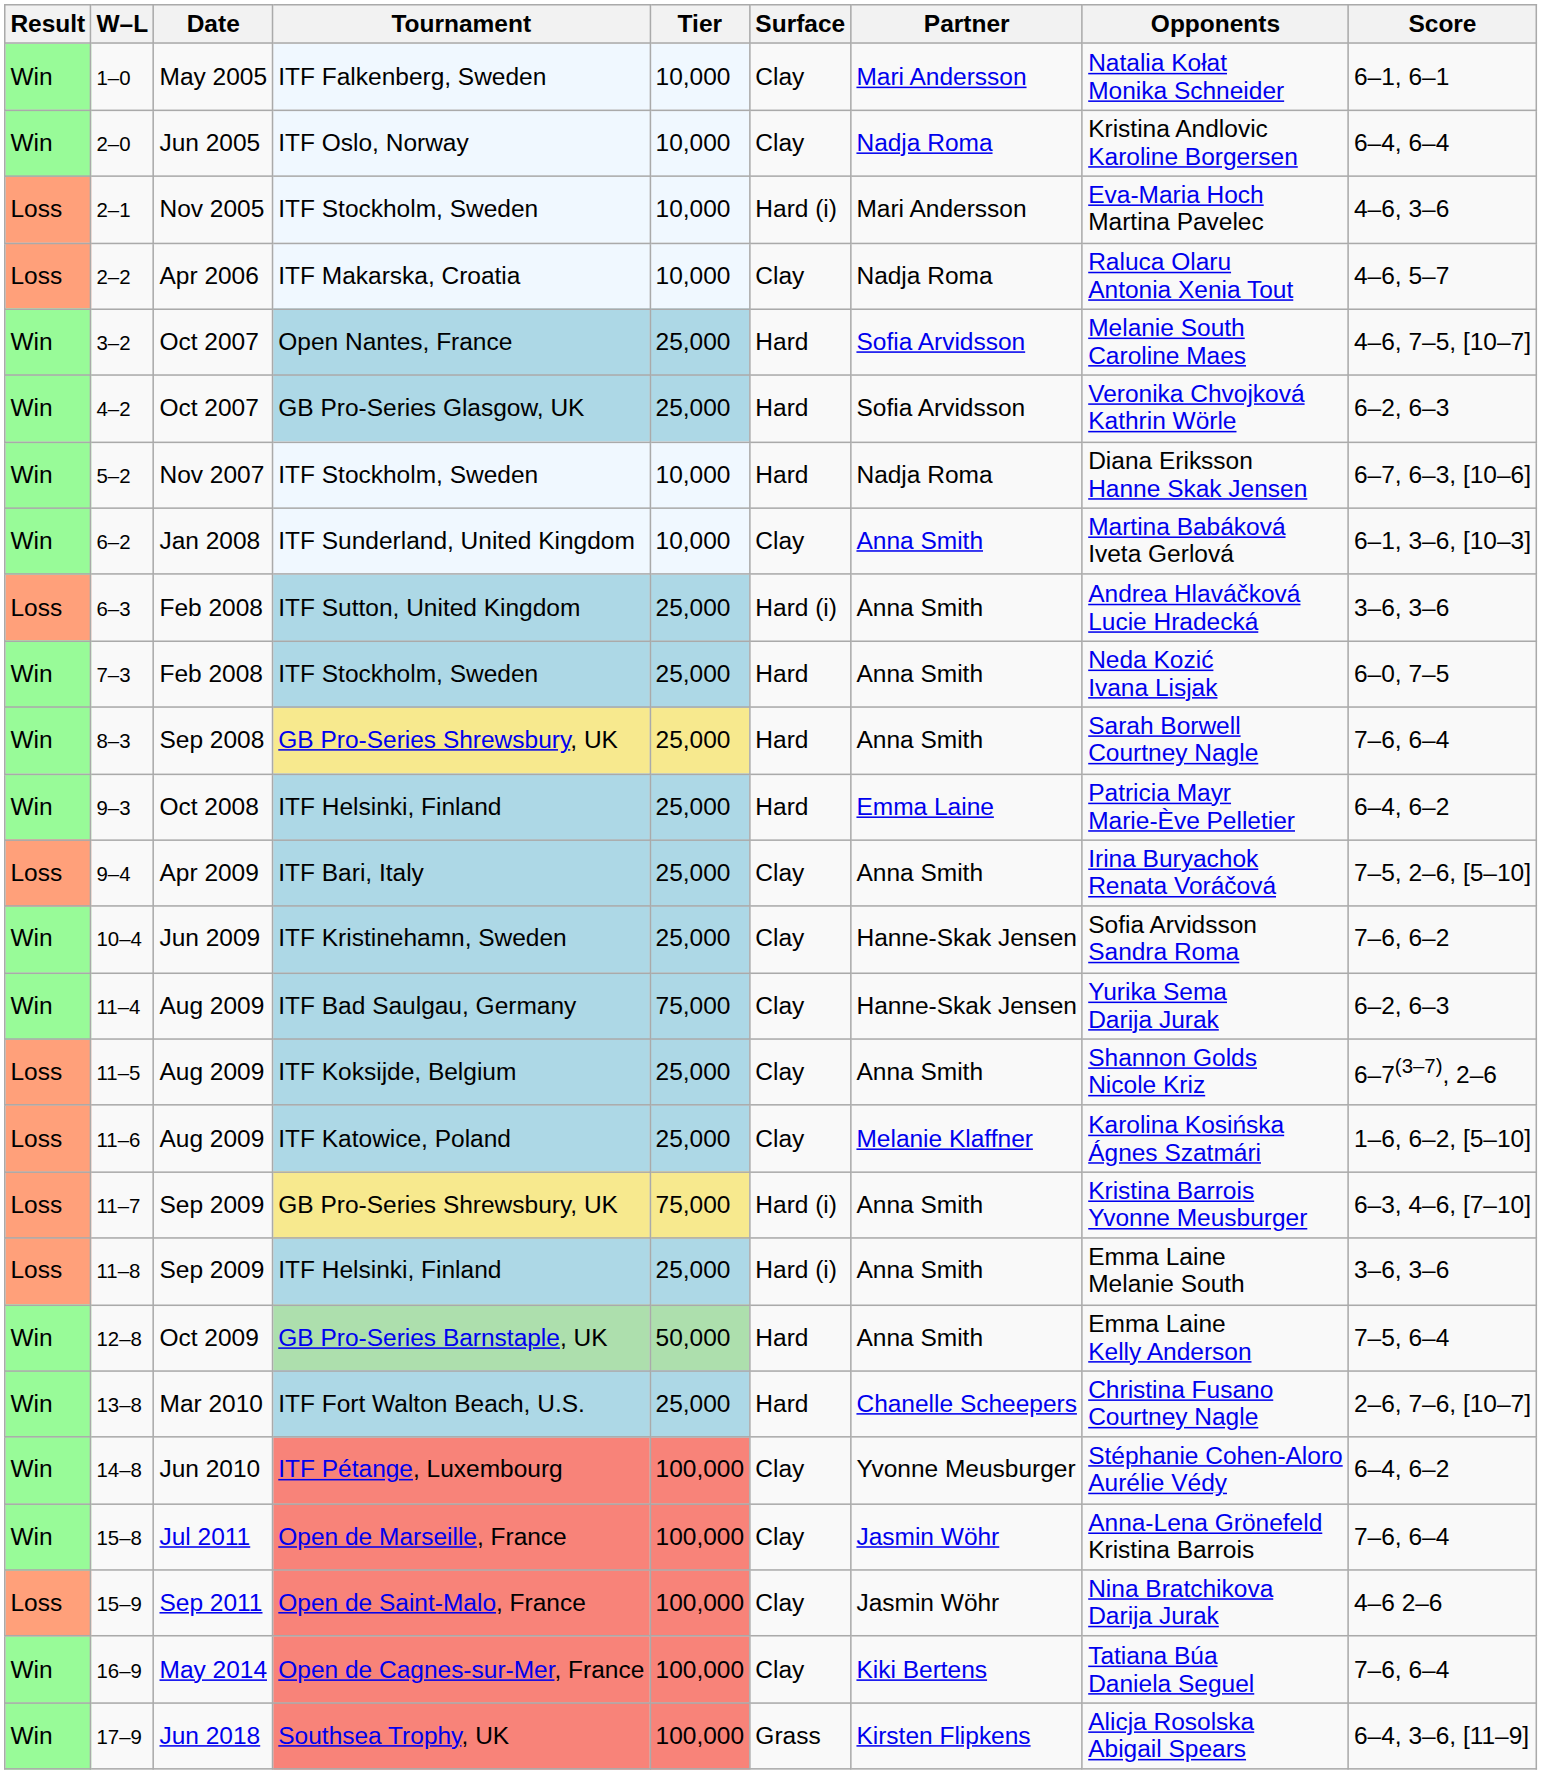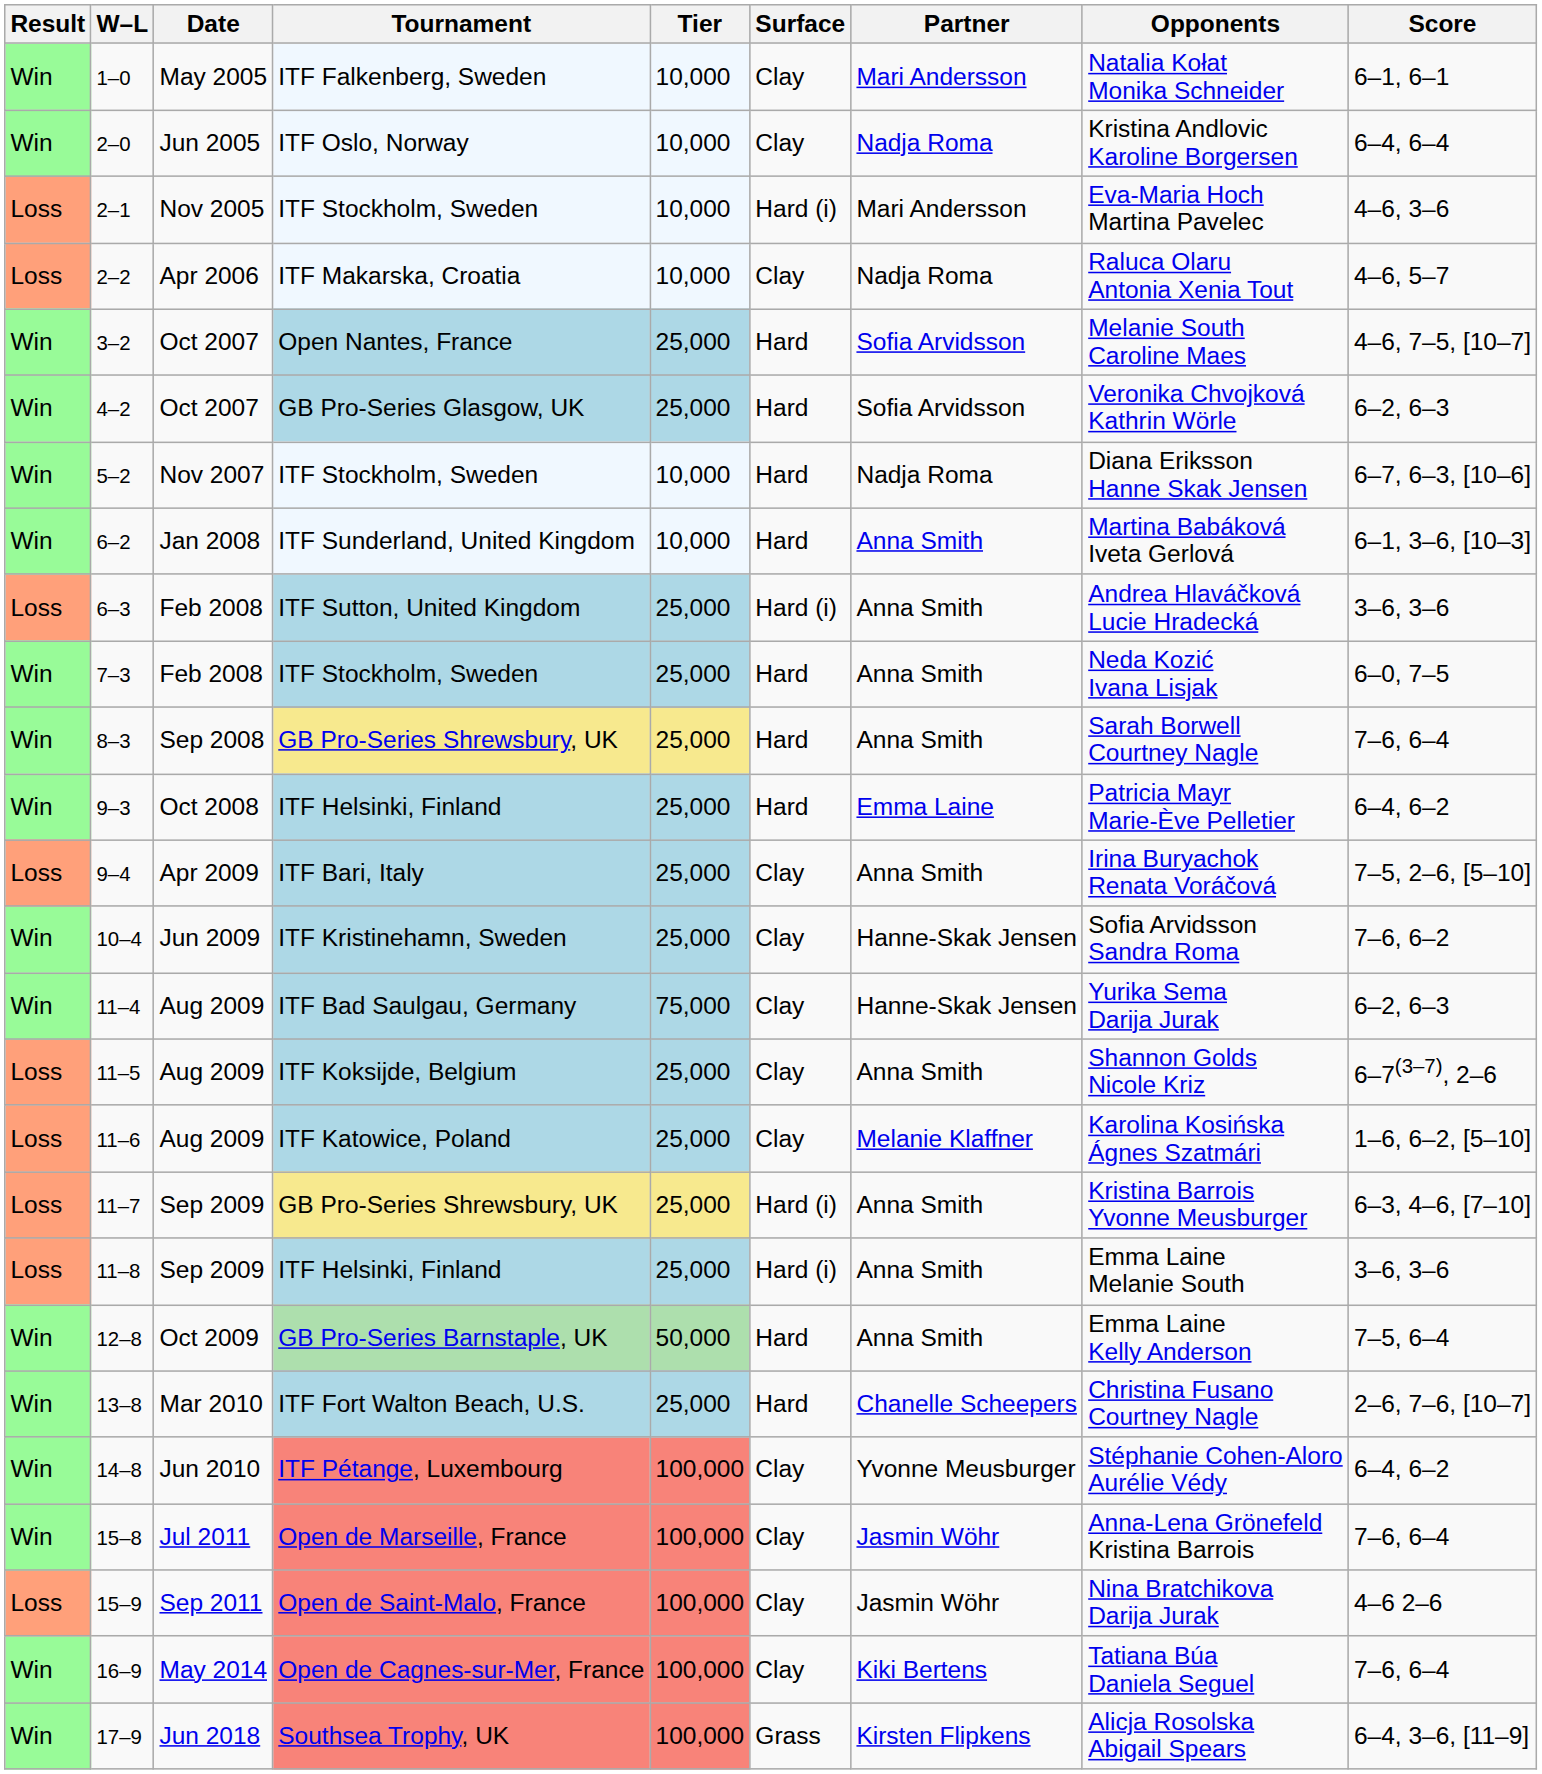 <table class="sortable wikitable">
 <tr>
 <th>Result</th>
 <th class=unsortable>W–L</th>
 <th>Date</th>
 <th>Tournament</th>
 <th>Tier</th>
 <th>Surface</th>
 <th>Partner</th>
 <th>Opponents</th>
 <th class=unsortable>Score</th>
 </tr>
 <tr>
 <td bgcolor=98FB98>Win</td>
 <td><small>1–0</small></td>
 <td>May 2005</td>
 <td bgcolor=F0F8FF>ITF Falkenberg, Sweden</td>
 <td bgcolor=F0F8FF>10,000</td>
 <td>Clay</td>
 <td> <a href='#'>Mari Andersson</a></td>
 <td> <a href='#'>Natalia Kołat</a> <br>  <a href='#'>Monika Schneider</a></td>
 <td>6–1, 6–1</td>
 </tr>
 <tr>
 <td bgcolor=98FB98>Win</td>
 <td><small>2–0</small></td>
 <td>Jun 2005</td>
 <td bgcolor=F0F8FF>ITF Oslo, Norway</td>
 <td bgcolor=F0F8FF>10,000</td>
 <td>Clay</td>
 <td> <a href='#'>Nadja Roma</a></td>
 <td> Kristina Andlovic <br>  <a href='#'>Karoline Borgersen</a></td>
 <td>6–4, 6–4</td>
 </tr>
 <tr>
 <td bgcolor=FFA07A>Loss</td>
 <td><small>2–1</small></td>
 <td>Nov 2005</td>
 <td bgcolor=F0F8FF>ITF Stockholm, Sweden</td>
 <td bgcolor=F0F8FF>10,000</td>
 <td>Hard (i)</td>
 <td> Mari Andersson</td>
 <td> <a href='#'>Eva-Maria Hoch</a> <br>  Martina Pavelec</td>
 <td>4–6, 3–6</td>
 </tr>
 <tr>
 <td bgcolor=FFA07A>Loss</td>
 <td><small>2–2</small></td>
 <td>Apr 2006</td>
 <td bgcolor=F0F8FF>ITF Makarska, Croatia</td>
 <td bgcolor=F0F8FF>10,000</td>
 <td>Clay</td>
 <td> Nadja Roma</td>
 <td> <a href='#'>Raluca Olaru</a> <br>  <a href='#'>Antonia Xenia Tout</a></td>
 <td>4–6, 5–7</td>
 </tr>
 <tr>
 <td bgcolor=98FB98>Win</td>
 <td><small>3–2</small></td>
 <td>Oct 2007</td>
 <td bgcolor=lightblue>Open Nantes, France</td>
 <td bgcolor=lightblue>25,000</td>
 <td>Hard</td>
 <td> <a href='#'>Sofia Arvidsson</a></td>
 <td> <a href='#'>Melanie South</a> <br>  <a href='#'>Caroline Maes</a></td>
 <td>4–6, 7–5, [10–7]</td>
 </tr>
 <tr>
 <td bgcolor=98FB98>Win</td>
 <td><small>4–2</small></td>
 <td>Oct 2007</td>
 <td bgcolor=lightblue>GB Pro-Series Glasgow, UK</td>
 <td bgcolor=lightblue>25,000</td>
 <td>Hard</td>
 <td> Sofia Arvidsson</td>
 <td> <a href='#'>Veronika Chvojková</a> <br>  <a href='#'>Kathrin Wörle</a></td>
 <td>6–2, 6–3</td>
 </tr>
 <tr>
 <td bgcolor=98FB98>Win</td>
 <td><small>5–2</small></td>
 <td>Nov 2007</td>
 <td bgcolor=F0F8FF>ITF Stockholm, Sweden</td>
 <td bgcolor=F0F8FF>10,000</td>
 <td>Hard</td>
 <td> Nadja Roma</td>
 <td> Diana Eriksson <br>  <a href='#'>Hanne Skak Jensen</a></td>
 <td>6–7, 6–3, [10–6]</td>
 </tr>
 <tr>
 <td bgcolor=98FB98>Win</td>
 <td><small>6–2</small></td>
 <td>Jan 2008</td>
 <td bgcolor=F0F8FF>ITF Sunderland, United Kingdom</td>
 <td bgcolor=F0F8FF>10,000</td>
-<td>Clay</td>
+<td>Hard</td>
 <td> <a href='#'>Anna Smith</a></td>
 <td> <a href='#'>Martina Babáková</a> <br>  Iveta Gerlová</td>
 <td>6–1, 3–6, [10–3]</td>
 </tr>
 <tr>
 <td bgcolor=FFA07A>Loss</td>
 <td><small>6–3</small></td>
 <td>Feb 2008</td>
 <td bgcolor=lightblue>ITF Sutton, United Kingdom</td>
 <td bgcolor=lightblue>25,000</td>
 <td>Hard (i)</td>
 <td> Anna Smith</td>
 <td> <a href='#'>Andrea Hlaváčková</a> <br>  <a href='#'>Lucie Hradecká</a></td>
 <td>3–6, 3–6</td>
 </tr>
 <tr>
 <td bgcolor=98FB98>Win</td>
 <td><small>7–3</small></td>
 <td>Feb 2008</td>
 <td bgcolor=lightblue>ITF Stockholm, Sweden</td>
 <td bgcolor=lightblue>25,000</td>
 <td>Hard</td>
 <td> Anna Smith</td>
 <td> <a href='#'>Neda Kozić</a> <br>  <a href='#'>Ivana Lisjak</a></td>
 <td>6–0, 7–5</td>
 </tr>
 <tr>
 <td bgcolor=98FB98>Win</td>
 <td><small>8–3</small></td>
 <td>Sep 2008</td>
 <td bgcolor=F7E98E><a href='#'>GB Pro-Series Shrewsbury</a>, UK</td>
 <td bgcolor=F7E98E>25,000</td>
 <td>Hard</td>
 <td> Anna Smith</td>
 <td> <a href='#'>Sarah Borwell</a> <br>  <a href='#'>Courtney Nagle</a></td>
 <td>7–6, 6–4</td>
 </tr>
 <tr>
 <td bgcolor=98FB98>Win</td>
 <td><small>9–3</small></td>
 <td>Oct 2008</td>
 <td bgcolor=lightblue>ITF Helsinki, Finland</td>
 <td bgcolor=lightblue>25,000</td>
 <td>Hard</td>
 <td> <a href='#'>Emma Laine</a></td>
 <td> <a href='#'>Patricia Mayr</a> <br>  <a href='#'>Marie-Ève Pelletier</a></td>
 <td>6–4, 6–2</td>
 </tr>
 <tr>
 <td bgcolor=FFA07A>Loss</td>
 <td><small>9–4</small></td>
 <td>Apr 2009</td>
 <td bgcolor=lightblue>ITF Bari, Italy</td>
 <td bgcolor=lightblue>25,000</td>
 <td>Clay</td>
 <td> Anna Smith</td>
 <td> <a href='#'>Irina Buryachok</a> <br>  <a href='#'>Renata Voráčová</a></td>
 <td>7–5, 2–6, [5–10]</td>
 </tr>
 <tr>
 <td bgcolor=98FB98>Win</td>
 <td><small>10–4</small></td>
 <td>Jun 2009</td>
 <td bgcolor=lightblue>ITF Kristinehamn, Sweden</td>
 <td bgcolor=lightblue>25,000</td>
 <td>Clay</td>
 <td> Hanne-Skak Jensen</td>
 <td> Sofia Arvidsson <br>  <a href='#'>Sandra Roma</a></td>
 <td>7–6, 6–2</td>
 </tr>
 <tr>
 <td bgcolor=98FB98>Win</td>
 <td><small>11–4</small></td>
 <td>Aug 2009</td>
 <td bgcolor=lightblue>ITF Bad Saulgau, Germany</td>
 <td bgcolor=lightblue>75,000</td>
 <td>Clay</td>
 <td> Hanne-Skak Jensen</td>
 <td> <a href='#'>Yurika Sema</a> <br>  <a href='#'>Darija Jurak</a></td>
 <td>6–2, 6–3</td>
 </tr>
 <tr>
 <td bgcolor=FFA07A>Loss</td>
 <td><small>11–5</small></td>
 <td>Aug 2009</td>
 <td bgcolor=lightblue>ITF Koksijde, Belgium</td>
 <td bgcolor=lightblue>25,000</td>
 <td>Clay</td>
 <td> Anna Smith</td>
 <td> <a href='#'>Shannon Golds</a> <br>  <a href='#'>Nicole Kriz</a></td>
 <td>6–7<sup>(3–7)</sup>, 2–6</td>
 </tr>
 <tr>
 <td bgcolor=FFA07A>Loss</td>
 <td><small>11–6</small></td>
 <td>Aug 2009</td>
 <td bgcolor=lightblue>ITF Katowice, Poland</td>
 <td bgcolor=lightblue>25,000</td>
 <td>Clay</td>
 <td> <a href='#'>Melanie Klaffner</a></td>
 <td> <a href='#'>Karolina Kosińska</a> <br>  <a href='#'>Ágnes Szatmári</a></td>
 <td>1–6, 6–2, [5–10]</td>
 </tr>
 <tr>
 <td bgcolor=FFA07A>Loss</td>
 <td><small>11–7</small></td>
 <td>Sep 2009</td>
 <td bgcolor=F7E98E>GB Pro-Series Shrewsbury, UK</td>
-<td bgcolor=F7E98E>75,000</td>
+<td bgcolor=F7E98E>25,000</td>
 <td>Hard (i)</td>
 <td> Anna Smith</td>
 <td> <a href='#'>Kristina Barrois</a> <br>  <a href='#'>Yvonne Meusburger</a></td>
 <td>6–3, 4–6, [7–10]</td>
 </tr>
 <tr>
 <td bgcolor=FFA07A>Loss</td>
 <td><small>11–8</small></td>
 <td>Sep 2009</td>
 <td bgcolor=lightblue>ITF Helsinki, Finland</td>
 <td bgcolor=lightblue>25,000</td>
 <td>Hard (i)</td>
 <td> Anna Smith</td>
 <td> Emma Laine <br>  Melanie South</td>
 <td>3–6, 3–6</td>
 </tr>
 <tr>
 <td bgcolor=98FB98>Win</td>
 <td><small>12–8</small></td>
 <td>Oct 2009</td>
 <td bgcolor=ADDFAD><a href='#'>GB Pro-Series Barnstaple</a>, UK</td>
 <td bgcolor=ADDFAD>50,000</td>
 <td>Hard</td>
 <td> Anna Smith</td>
 <td> Emma Laine <br>  <a href='#'>Kelly Anderson</a></td>
 <td>7–5, 6–4</td>
 </tr>
 <tr>
 <td bgcolor=98FB98>Win</td>
 <td><small>13–8</small></td>
 <td>Mar 2010</td>
 <td bgcolor=lightblue>ITF Fort Walton Beach, U.S.</td>
 <td bgcolor=lightblue>25,000</td>
 <td>Hard</td>
 <td> <a href='#'>Chanelle Scheepers</a></td>
 <td> <a href='#'>Christina Fusano</a> <br>  <a href='#'>Courtney Nagle</a></td>
 <td>2–6, 7–6, [10–7]</td>
 </tr>
 <tr>
 <td bgcolor=98FB98>Win</td>
 <td><small>14–8</small></td>
 <td>Jun 2010</td>
 <td bgcolor=F88379><a href='#'>ITF Pétange</a>, Luxembourg</td>
 <td bgcolor=F88379>100,000</td>
 <td>Clay</td>
 <td> Yvonne Meusburger</td>
 <td> <a href='#'>Stéphanie Cohen-Aloro</a> <br>  <a href='#'>Aurélie Védy</a></td>
 <td>6–4, 6–2</td>
 </tr>
 <tr>
 <td bgcolor=98FB98>Win</td>
 <td><small>15–8</small></td>
 <td><a href='#'>Jul 2011</a></td>
 <td bgcolor=F88379><a href='#'>Open de Marseille</a>, France</td>
 <td bgcolor=F88379>100,000</td>
 <td>Clay</td>
 <td> <a href='#'>Jasmin Wöhr</a></td>
 <td> <a href='#'>Anna-Lena Grönefeld</a> <br>  Kristina Barrois</td>
 <td>7–6, 6–4</td>
 </tr>
 <tr>
 <td bgcolor=FFA07A>Loss</td>
 <td><small>15–9</small></td>
 <td><a href='#'>Sep 2011</a></td>
 <td bgcolor=F88379><a href='#'>Open de Saint-Malo</a>, France</td>
 <td bgcolor=F88379>100,000</td>
 <td>Clay</td>
 <td> Jasmin Wöhr</td>
 <td> <a href='#'>Nina Bratchikova</a> <br>  <a href='#'>Darija Jurak</a></td>
 <td>4–6 2–6</td>
 </tr>
 <tr>
 <td bgcolor=98FB98>Win</td>
 <td><small>16–9</small></td>
 <td><a href='#'>May 2014</a></td>
 <td bgcolor=F88379><a href='#'>Open de Cagnes-sur-Mer</a>, France</td>
 <td bgcolor=F88379>100,000</td>
 <td>Clay</td>
 <td> <a href='#'>Kiki Bertens</a></td>
 <td> <a href='#'>Tatiana Búa</a> <br>  <a href='#'>Daniela Seguel</a></td>
 <td>7–6, 6–4</td>
 </tr>
 <tr>
 <td bgcolor=98FB98>Win</td>
 <td><small>17–9</small></td>
 <td><a href='#'>Jun 2018</a></td>
 <td bgcolor=F88379><a href='#'>Southsea Trophy</a>, UK</td>
 <td bgcolor=F88379>100,000</td>
 <td>Grass</td>
 <td> <a href='#'>Kirsten Flipkens</a></td>
 <td> <a href='#'>Alicja Rosolska</a> <br>  <a href='#'>Abigail Spears</a></td>
 <td>6–4, 3–6, [11–9]</td>
 </tr>
 </table>
